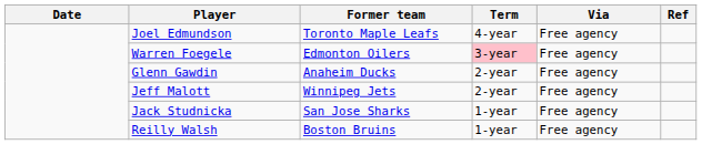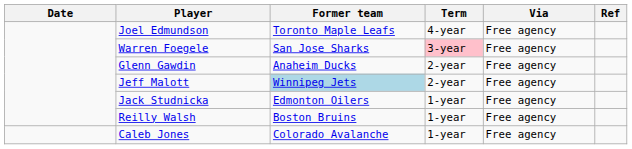 <table class="wikitable">
 <tr style="background:#ddd; text-align:center;">
 <th style="width: 10em;">Date</th>
 <th style="width: 14em;">Player</th>
 <th style="width: 14em;">Former team</th>
 <th style="width: 5em;">Term</th>
 <th style="width: 10em;">Via</th>
 <th style="width: 2.5em;">Ref</th>
 </tr>
 <tr>
 <td rowspan=6></td>
 <td><a href='#'>Joel Edmundson</a></td>
 <td><a href='#'>Toronto Maple Leafs</a></td>
 <td>4-year</td>
 <td>Free agency</td>
 <td></td>
 </tr>
 <tr>
 <td><a href='#'>Warren Foegele</a></td>
-<td><a href='#'>Edmonton Oilers</a></td>
+<td><a href='#'>San Jose Sharks</a></td>
 <td style="background: pink;">3-year</td>
 <td>Free agency</td>
 <td></td>
 </tr>
 <tr>
 <td><a href='#'>Glenn Gawdin</a></td>
 <td><a href='#'>Anaheim Ducks</a></td>
 <td>2-year</td>
 <td>Free agency</td>
 <td></td>
 </tr>
 <tr>
 <td><a href='#'>Jeff Malott</a></td>
-<td><a href='#'>Winnipeg Jets</a></td>
+<td style="background: lightblue;"><a href='#'>Winnipeg Jets</a></td>
 <td>2-year</td>
 <td>Free agency</td>
 <td></td>
 </tr>
 <tr>
 <td><a href='#'>Jack Studnicka</a></td>
-<td><a href='#'>San Jose Sharks</a></td>
+<td><a href='#'>Edmonton Oilers</a></td>
 <td>1-year</td>
 <td>Free agency</td>
 <td></td>
 </tr>
 <tr>
 <td><a href='#'>Reilly Walsh</a></td>
 <td><a href='#'>Boston Bruins</a></td>
 <td>1-year</td>
 <td>Free agency</td>
 <td></td>
 </tr>
+<tr>
+<td></td>
+<td><a href='#'>Caleb Jones</a></td>
+<td><a href='#'>Colorado Avalanche</a></td>
+<td>1-year</td>
+<td>Free agency</td>
+<td></td>
+</tr>
 </table>
